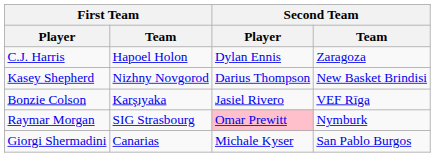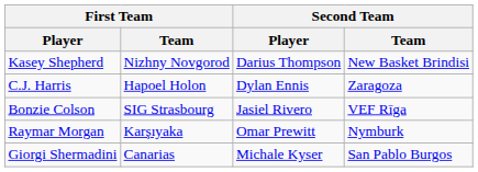 <table class="wikitable">
 <tr>
 <th colspan=2>First Team</th>
 <th colspan=2>Second Team</th>
 </tr>
 <tr>
 <th>Player</th>
 <th>Team</th>
 <th>Player</th>
 <th>Team</th>
 </tr>
 <tr>
+<td> <a href='#'>Kasey Shepherd</a></td>
+<td> <a href='#'>Nizhny Novgorod</a></td>
+<td> <a href='#'>Darius Thompson</a></td>
+<td> <a href='#'>New Basket Brindisi</a></td>
+</tr>
+<tr>
 <td> <a href='#'>C.J. Harris</a></td>
 <td> <a href='#'>Hapoel Holon</a></td>
 <td> <a href='#'>Dylan Ennis</a></td>
 <td> <a href='#'>Zaragoza</a></td>
 </tr>
 <tr>
-<td> <a href='#'>Kasey Shepherd</a></td>
-<td> <a href='#'>Nizhny Novgorod</a></td>
-<td> <a href='#'>Darius Thompson</a></td>
-<td> <a href='#'>New Basket Brindisi</a></td>
-</tr>
-<tr>
 <td> <a href='#'>Bonzie Colson</a></td>
-<td> <a href='#'>Karşıyaka</a></td>
+<td> <a href='#'>SIG Strasbourg</a></td>
 <td> <a href='#'>Jasiel Rivero</a></td>
 <td> <a href='#'>VEF Rīga</a></td>
 </tr>
 <tr>
 <td> <a href='#'>Raymar Morgan</a></td>
-<td> <a href='#'>SIG Strasbourg</a></td>
-<td style="background: pink;"> <a href='#'>Omar Prewitt</a></td>
+<td> <a href='#'>Karşıyaka</a></td>
+<td> <a href='#'>Omar Prewitt</a></td>
 <td> <a href='#'>Nymburk</a></td>
 </tr>
 <tr>
 <td> <a href='#'>Giorgi Shermadini</a></td>
 <td> <a href='#'>Canarias</a></td>
 <td> <a href='#'>Michale Kyser</a></td>
 <td> <a href='#'>San Pablo Burgos</a></td>
 </tr>
 </table>
